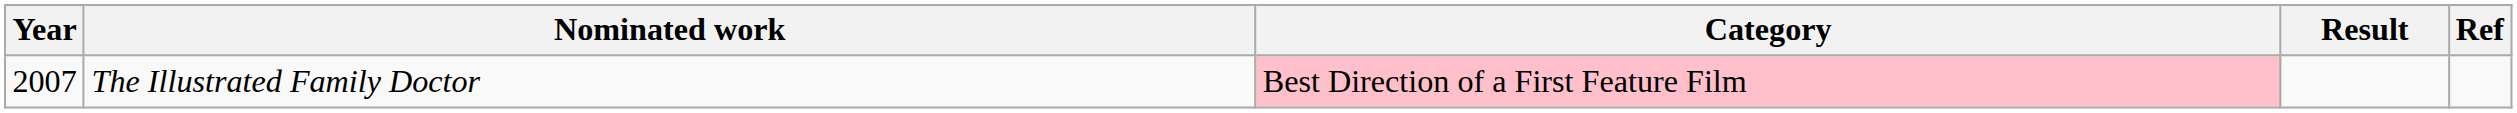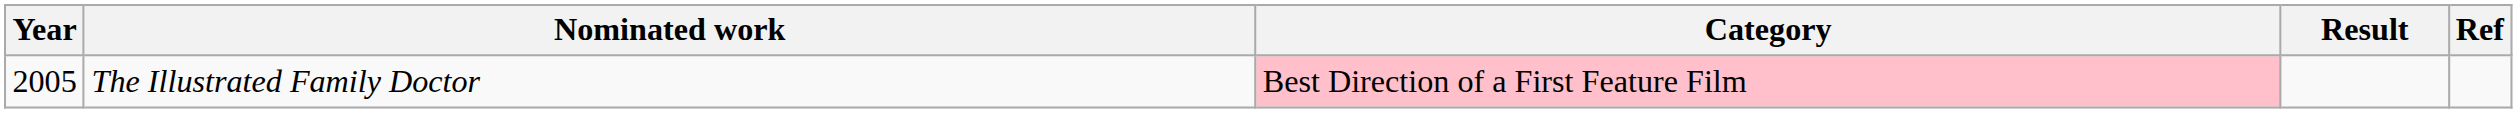 <table class="wikitable">
 <tr>
 <th scope="col" style="width:1em;">Year</th>
 <th scope="col" style="width:40em;">Nominated work</th>
 <th scope="col" style="width:35em;">Category</th>
 <th scope="col" style="width:5em;">Result</th>
 <th scope="col" style="width:1em;" class="unsortable">Ref</th>
 </tr>
 <tr>
-<td>2007</td>
+<td>2005</td>
 <td><em>The Illustrated Family Doctor</em></td>
 <td style="background: pink;">Best Direction of a First Feature Film</td>
 <td></td>
 <td></td>
 </tr>
 </table>
